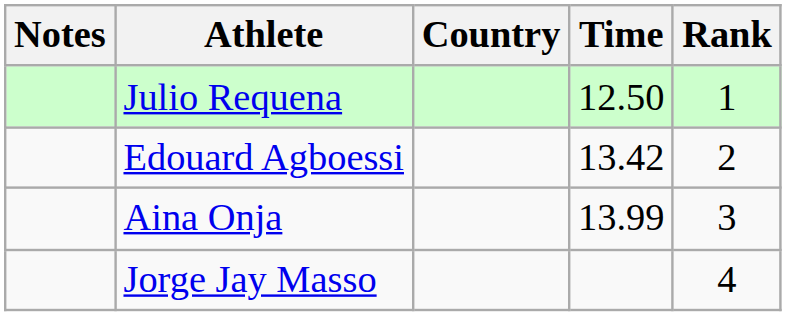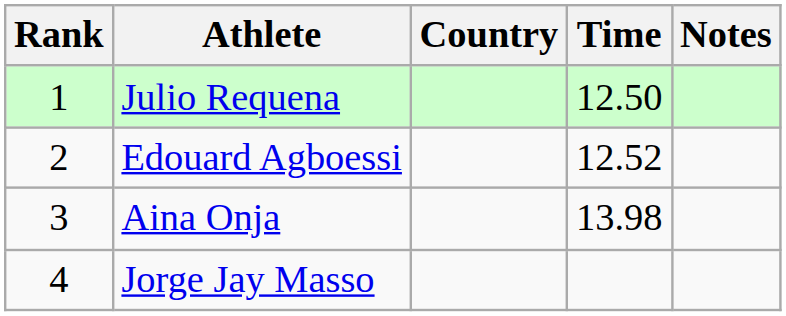 <table class="wikitable sortable" style="text-align:center">
 <tr>
-<th>Notes</th>
+<th>Rank</th>
 <th>Athlete</th>
 <th>Country</th>
 <th>Time</th>
-<th>Rank</th>
+<th>Notes</th>
 </tr>
 <tr style="background:#cfc;">
-<td></td>
+<td>1</td>
 <td align="left"><a href='#'>Julio Requena</a></td>
 <td align="left"></td>
 <td>12.50</td>
-<td>1</td>
+<td></td>
 </tr>
 <tr>
-<td></td>
+<td>2</td>
 <td align="left"><a href='#'>Edouard Agboessi</a></td>
 <td align="left"></td>
-<td>13.42</td>
-<td>2</td>
+<td>12.52</td>
+<td></td>
 </tr>
 <tr>
-<td></td>
+<td>3</td>
 <td align="left"><a href='#'>Aina Onja</a></td>
 <td align="left"></td>
-<td>13.99</td>
-<td>3</td>
+<td>13.98</td>
+<td></td>
 </tr>
 <tr>
-<td></td>
+<td>4</td>
 <td align="left"><a href='#'>Jorge Jay Masso</a></td>
 <td align="left"></td>
 <td></td>
-<td>4</td>
+<td></td>
 </tr>
 </table>
